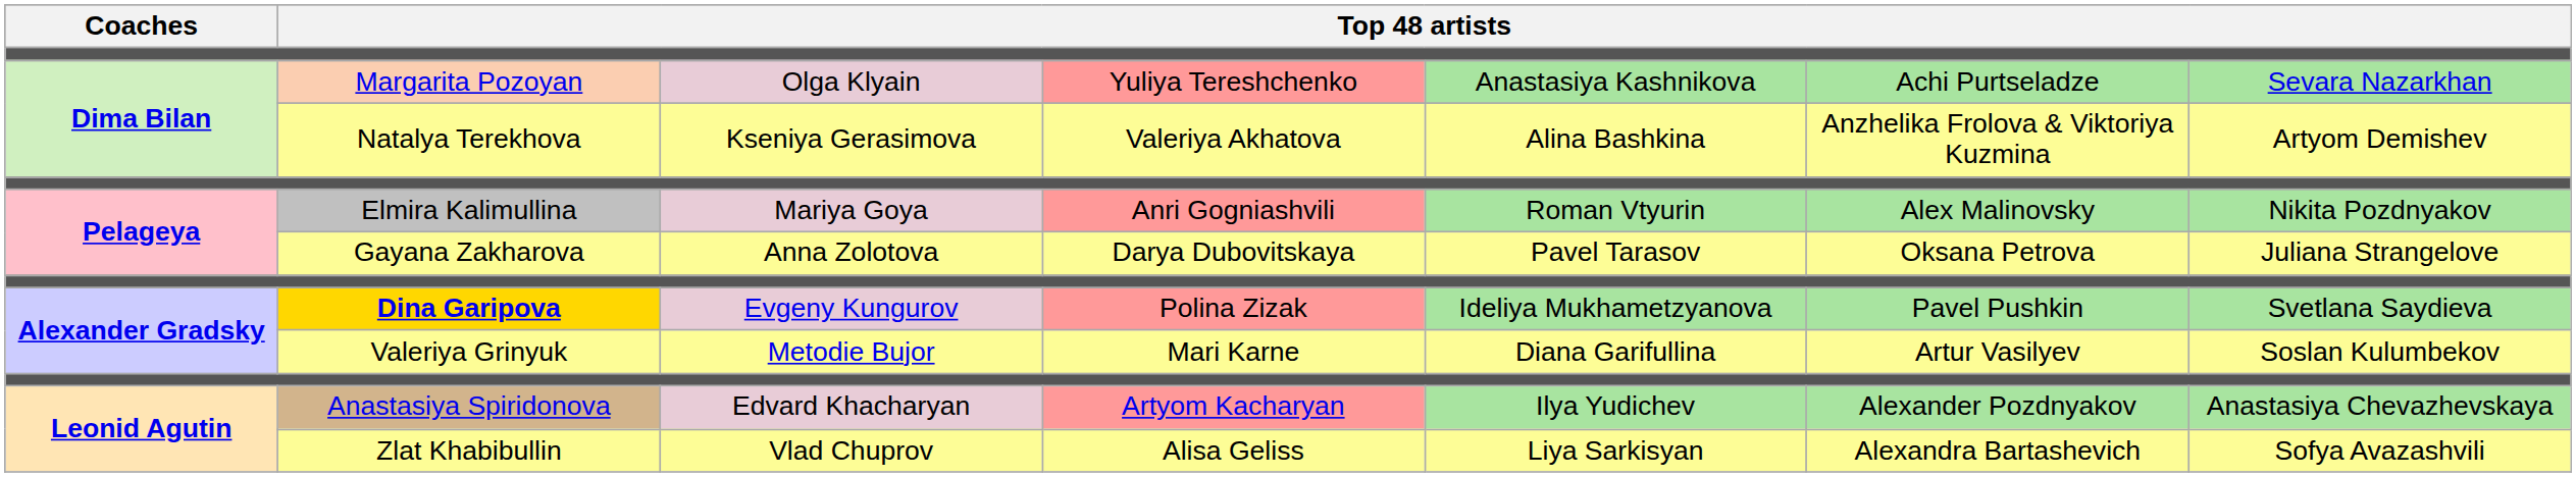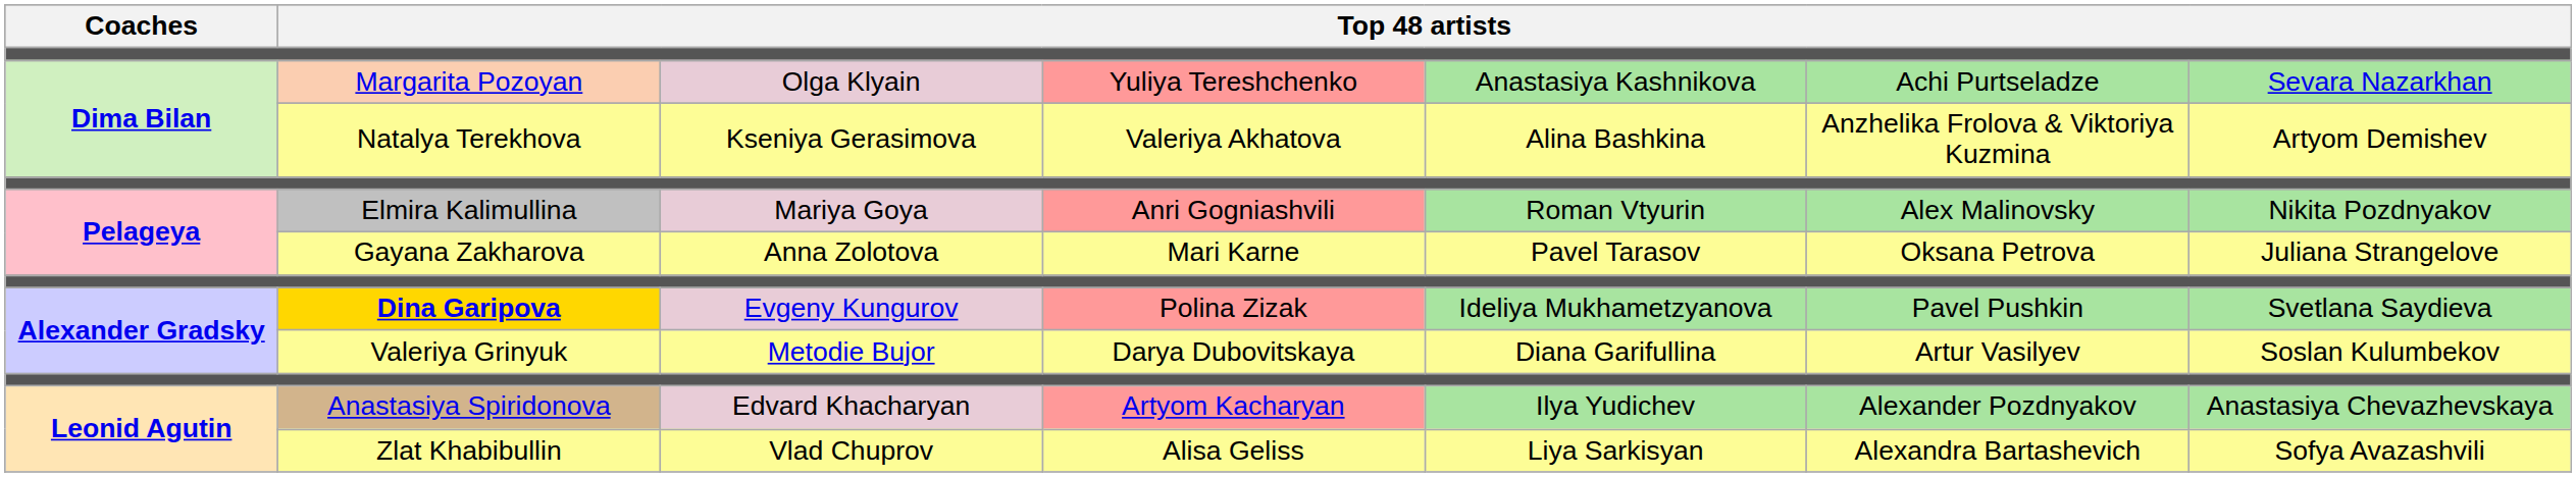 <table class="wikitable" style="text-align:center; width:120%;">
 <tr>
 <th scope="col" width="10%">Coaches</th>
 <th scope="col" width="90%" colspan="10">Top 48 artists</th>
 </tr>
 <tr>
 <td colspan="7" style="background:#555555"></td>
 </tr>
 <tr>
 <th rowspan=2 style="background:#d0f0c0"><a href='#'>Dima Bilan</a></th>
 <td style="background:#FBCEB1" width="14%"><a href='#'>Margarita Pozoyan</a></td>
 <td style="background:#E8CCD7" width="14%">Olga Klyain</td>
 <td style="background:#FF9999" width="14%">Yuliya Tereshchenko</td>
 <td style="background:#A8E4A0" width="14%">Anastasiya Kashnikova</td>
 <td style="background:#A8E4A0" width="14%">Achi Purtseladze</td>
 <td style="background:#A8E4A0" width="14%"><a href='#'>Sevara Nazarkhan</a></td>
 </tr>
 <tr>
 <td style="background:#FDFD96">Natalya Terekhova</td>
 <td style="background:#FDFD96">Kseniya Gerasimova</td>
 <td style="background:#FDFD96">Valeriya Akhatova</td>
 <td style="background:#FDFD96">Alina Bashkina</td>
 <td style="background:#FDFD96">Anzhelika Frolova & Viktoriya Kuzmina</td>
 <td style="background:#FDFD96">Artyom Demishev</td>
 </tr>
 <tr>
 <td colspan="7" style="background:#555555"></td>
 </tr>
 <tr>
 <th rowspan=2 style="background:pink;"><a href='#'>Pelageya</a></th>
 <td style="background:Silver" width="14%">Elmira Kalimullina</td>
 <td style="background:#E8CCD7" width="14%">Mariya Goya</td>
 <td style="background:#FF9999" width="14%">Anri Gogniashvili</td>
 <td style="background:#A8E4A0" width="14%">Roman Vtyurin</td>
 <td style="background:#A8E4A0" width="14%">Alex Malinovsky</td>
 <td style="background:#A8E4A0" width="14%">Nikita Pozdnyakov</td>
 </tr>
 <tr>
 <td style="background:#FDFD96">Gayana Zakharova</td>
 <td style="background:#FDFD96">Anna Zolotova</td>
-<td style="background:#FDFD96">Darya Dubovitskaya</td>
+<td style="background:#FDFD96">Mari Karne</td>
 <td style="background:#FDFD96">Pavel Tarasov</td>
 <td style="background:#FDFD96">Oksana Petrova</td>
 <td style="background:#FDFD96">Juliana Strangelove</td>
 </tr>
 <tr>
 <td colspan="7" style="background:#555555"></td>
 </tr>
 <tr>
 <th rowspan=2 style="background:#ccf;"><a href='#'>Alexander Gradsky</a></th>
 <td style="background:Gold" width="14%"><strong><a href='#'>Dina Garipova</a></strong></td>
 <td style="background:#E8CCD7" width="14%"><a href='#'>Evgeny Kungurov</a></td>
 <td style="background:#FF9999" width="14%">Polina Zizak</td>
 <td style="background:#A8E4A0" width="14%">Ideliya Mukhametzyanova</td>
 <td style="background:#A8E4A0" width="14%">Pavel Pushkin</td>
 <td style="background:#A8E4A0" width="14%">Svetlana Saydieva</td>
 </tr>
 <tr>
 <td style="background:#FDFD96">Valeriya Grinyuk</td>
 <td style="background:#FDFD96"><a href='#'>Metodie Bujor</a></td>
-<td style="background:#FDFD96">Mari Karne</td>
+<td style="background:#FDFD96">Darya Dubovitskaya</td>
 <td style="background:#FDFD96">Diana Garifullina</td>
 <td style="background:#FDFD96">Artur Vasilyev</td>
 <td style="background:#FDFD96">Soslan Kulumbekov</td>
 </tr>
 <tr>
 <td colspan="7" style="background:#555555"></td>
 </tr>
 <tr>
 <th rowspan=2 style="background:#ffe5b4;"><a href='#'>Leonid Agutin</a></th>
 <td style="background:tan" width="14%"><a href='#'>Anastasiya Spiridonova</a></td>
 <td style="background:#E8CCD7" width="14%">Edvard Khacharyan</td>
 <td style="background:#FF9999" width="14%"><a href='#'>Artyom Kacharyan</a></td>
 <td style="background:#A8E4A0" width="14%">Ilya Yudichev</td>
 <td style="background:#A8E4A0" width="14%">Alexander Pozdnyakov</td>
 <td style="background:#A8E4A0" width="14%">Anastasiya Chevazhevskaya</td>
 </tr>
 <tr>
 <td style="background:#FDFD96">Zlat Khabibullin</td>
 <td style="background:#FDFD96">Vlad Chuprov</td>
 <td style="background:#FDFD96">Alisa Geliss</td>
 <td style="background:#FDFD96">Liya Sarkisyan</td>
 <td style="background:#FDFD96">Alexandra Bartashevich</td>
 <td style="background:#FDFD96">Sofya Avazashvili</td>
 </tr>
 </table>
